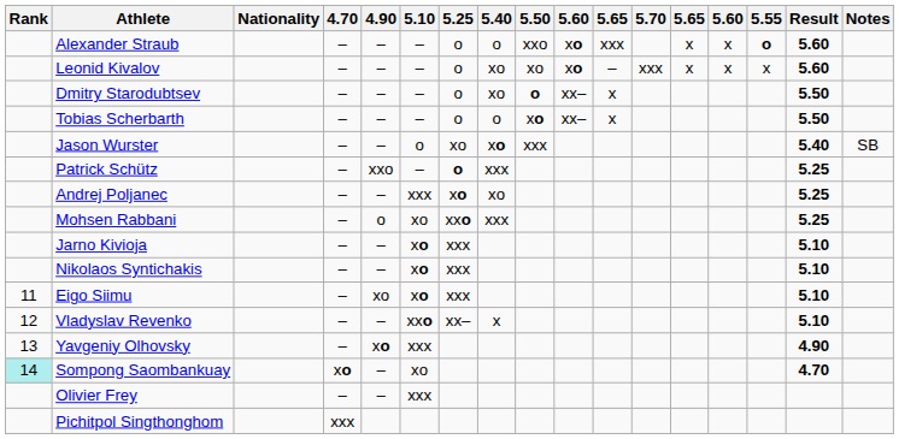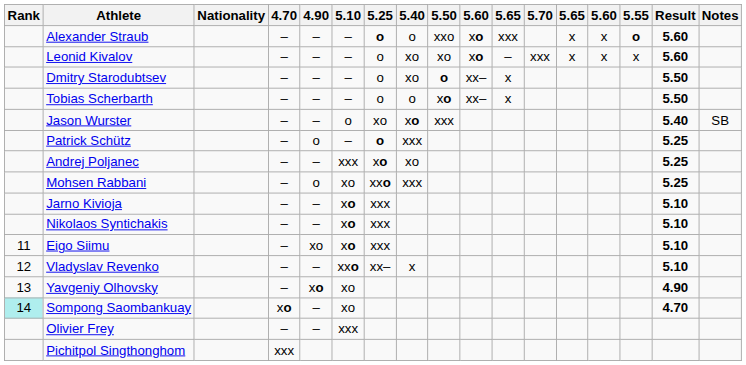 <table class="wikitable sortable" style="text-align:center;font-size:90%">
 <tr>
 <th>Rank</th>
 <th>Athlete</th>
 <th>Nationality</th>
 <th>4.70</th>
 <th>4.90</th>
 <th>5.10</th>
 <th>5.25</th>
 <th>5.40</th>
 <th>5.50</th>
 <th>5.60</th>
 <th>5.65</th>
 <th>5.70</th>
 <th>5.65</th>
 <th>5.60</th>
 <th>5.55</th>
 <th>Result</th>
 <th>Notes</th>
 </tr>
 <tr>
 <td></td>
 <td align="left"><a href='#'>Alexander Straub</a></td>
 <td align=left></td>
 <td>–</td>
 <td>–</td>
 <td>–</td>
-<td>o</td>
+<td><strong>o</strong></td>
 <td>o</td>
 <td>xxo</td>
 <td>x<strong>o</strong></td>
 <td>xxx</td>
 <td></td>
 <td>x</td>
 <td>x</td>
 <td><strong>o</strong></td>
 <td><strong>5.60</strong></td>
 <td></td>
 </tr>
 <tr>
 <td></td>
 <td align="left"><a href='#'>Leonid Kivalov</a></td>
 <td align=left></td>
 <td>–</td>
 <td>–</td>
 <td>–</td>
 <td>o</td>
 <td>xo</td>
 <td>xo</td>
 <td>x<strong>o</strong></td>
 <td>–</td>
 <td>xxx</td>
 <td>x</td>
 <td>x</td>
 <td>x</td>
 <td><strong>5.60</strong></td>
 <td></td>
 </tr>
 <tr>
 <td></td>
 <td align="left"><a href='#'>Dmitry Starodubtsev</a></td>
 <td align=left></td>
 <td>–</td>
 <td>–</td>
 <td>–</td>
 <td>o</td>
 <td>xo</td>
 <td><strong>o</strong></td>
 <td>xx–</td>
 <td>x</td>
 <td></td>
 <td></td>
 <td></td>
 <td></td>
 <td><strong>5.50</strong></td>
 <td></td>
 </tr>
 <tr>
 <td></td>
 <td align="left"><a href='#'>Tobias Scherbarth</a></td>
 <td align=left></td>
 <td>–</td>
 <td>–</td>
 <td>–</td>
 <td>o</td>
 <td>o</td>
 <td>x<strong>o</strong></td>
 <td>xx–</td>
 <td>x</td>
 <td></td>
 <td></td>
 <td></td>
 <td></td>
 <td><strong>5.50</strong></td>
 <td></td>
 </tr>
 <tr>
 <td></td>
 <td align="left"><a href='#'>Jason Wurster</a></td>
 <td align=left></td>
 <td>–</td>
 <td>–</td>
 <td>o</td>
 <td>xo</td>
 <td>x<strong>o</strong></td>
 <td>xxx</td>
 <td></td>
 <td></td>
 <td></td>
 <td></td>
 <td></td>
 <td></td>
 <td><strong>5.40</strong></td>
 <td>SB</td>
 </tr>
 <tr>
 <td></td>
 <td align="left"><a href='#'>Patrick Schütz</a></td>
 <td align=left></td>
 <td>–</td>
-<td>xxo</td>
+<td>o</td>
 <td>–</td>
 <td><strong>o</strong></td>
 <td>xxx</td>
 <td></td>
 <td></td>
 <td></td>
 <td></td>
 <td></td>
 <td></td>
 <td></td>
 <td><strong>5.25</strong></td>
 <td></td>
 </tr>
 <tr>
 <td></td>
 <td align="left"><a href='#'>Andrej Poljanec</a></td>
 <td align=left></td>
 <td>–</td>
 <td>–</td>
 <td>xxx</td>
 <td>x<strong>o</strong></td>
 <td>xo</td>
 <td></td>
 <td></td>
 <td></td>
 <td></td>
 <td></td>
 <td></td>
 <td></td>
 <td><strong>5.25</strong></td>
 <td></td>
 </tr>
 <tr>
 <td></td>
 <td align="left"><a href='#'>Mohsen Rabbani</a></td>
 <td align=left></td>
 <td>–</td>
 <td>o</td>
 <td>xo</td>
 <td>xx<strong>o</strong></td>
 <td>xxx</td>
 <td></td>
 <td></td>
 <td></td>
 <td></td>
 <td></td>
 <td></td>
 <td></td>
 <td><strong>5.25</strong></td>
 <td></td>
 </tr>
 <tr>
 <td></td>
 <td align="left"><a href='#'>Jarno Kivioja</a></td>
 <td align=left></td>
 <td>–</td>
 <td>–</td>
 <td>x<strong>o</strong></td>
 <td>xxx</td>
 <td></td>
 <td></td>
 <td></td>
 <td></td>
 <td></td>
 <td></td>
 <td></td>
 <td></td>
 <td><strong>5.10</strong></td>
 <td></td>
 </tr>
 <tr>
 <td></td>
 <td align="left"><a href='#'>Nikolaos Syntichakis</a></td>
 <td align=left></td>
 <td>–</td>
 <td>–</td>
 <td>x<strong>o</strong></td>
 <td>xxx</td>
 <td></td>
 <td></td>
 <td></td>
 <td></td>
 <td></td>
 <td></td>
 <td></td>
 <td></td>
 <td><strong>5.10</strong></td>
 <td></td>
 </tr>
 <tr>
 <td>11</td>
 <td align="left"><a href='#'>Eigo Siimu</a></td>
 <td align=left></td>
 <td>–</td>
 <td>xo</td>
 <td>x<strong>o</strong></td>
 <td>xxx</td>
 <td></td>
 <td></td>
 <td></td>
 <td></td>
 <td></td>
 <td></td>
 <td></td>
 <td></td>
 <td><strong>5.10</strong></td>
 <td></td>
 </tr>
 <tr>
 <td>12</td>
 <td align="left"><a href='#'>Vladyslav Revenko</a></td>
 <td align=left></td>
 <td>–</td>
 <td>–</td>
 <td>xx<strong>o</strong></td>
 <td>xx–</td>
 <td>x</td>
 <td></td>
 <td></td>
 <td></td>
 <td></td>
 <td></td>
 <td></td>
 <td></td>
 <td><strong>5.10</strong></td>
 <td></td>
 </tr>
 <tr>
 <td>13</td>
 <td align="left"><a href='#'>Yavgeniy Olhovsky</a></td>
 <td align=left></td>
 <td>–</td>
 <td>x<strong>o</strong></td>
-<td>xxx</td>
+<td>xo</td>
 <td></td>
 <td></td>
 <td></td>
 <td></td>
 <td></td>
 <td></td>
 <td></td>
 <td></td>
 <td></td>
 <td><strong>4.90</strong></td>
 <td></td>
 </tr>
 <tr>
 <td style="background: paleturquoise;">14</td>
 <td align="left"><a href='#'>Sompong Saombankuay</a></td>
 <td align=left></td>
 <td>x<strong>o</strong></td>
 <td>–</td>
 <td>xo</td>
 <td></td>
 <td></td>
 <td></td>
 <td></td>
 <td></td>
 <td></td>
 <td></td>
 <td></td>
 <td></td>
 <td><strong>4.70</strong></td>
 <td></td>
 </tr>
 <tr>
 <td></td>
 <td align="left"><a href='#'>Olivier Frey</a></td>
 <td align=left></td>
 <td>–</td>
 <td>–</td>
 <td>xxx</td>
 <td></td>
 <td></td>
 <td></td>
 <td></td>
 <td></td>
 <td></td>
 <td></td>
 <td></td>
 <td></td>
 <td><strong></strong></td>
 <td></td>
 </tr>
 <tr>
 <td></td>
 <td align="left"><a href='#'>Pichitpol Singthonghom</a></td>
 <td align=left></td>
 <td>xxx</td>
 <td></td>
 <td></td>
 <td></td>
 <td></td>
 <td></td>
 <td></td>
 <td></td>
 <td></td>
 <td></td>
 <td></td>
 <td></td>
 <td><strong></strong></td>
 <td></td>
 </tr>
 </table>
